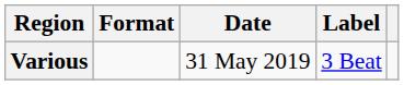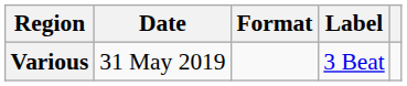 <table class="wikitable plainrowheaders">
 <tr>
 <th scope="col">Region</th>
+<th scope="col">Date</th>
 <th scope="col">Format</th>
-<th scope="col">Date</th>
 <th scope="col">Label</th>
 <th scope="col"></th>
 </tr>
 <tr>
 <th scope="row">Various</th>
+<td>31 May 2019</td>
 <td></td>
-<td>31 May 2019</td>
 <td><a href='#'>3 Beat</a></td>
 <td style="text-align:center;"></td>
 </tr>
 </table>
